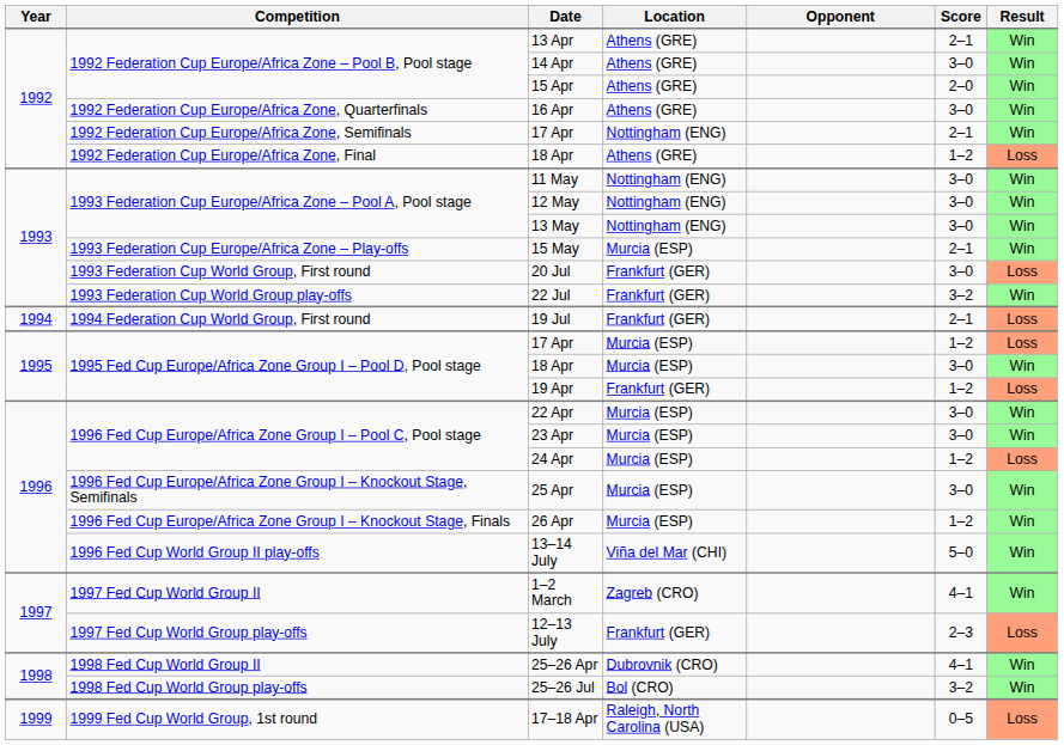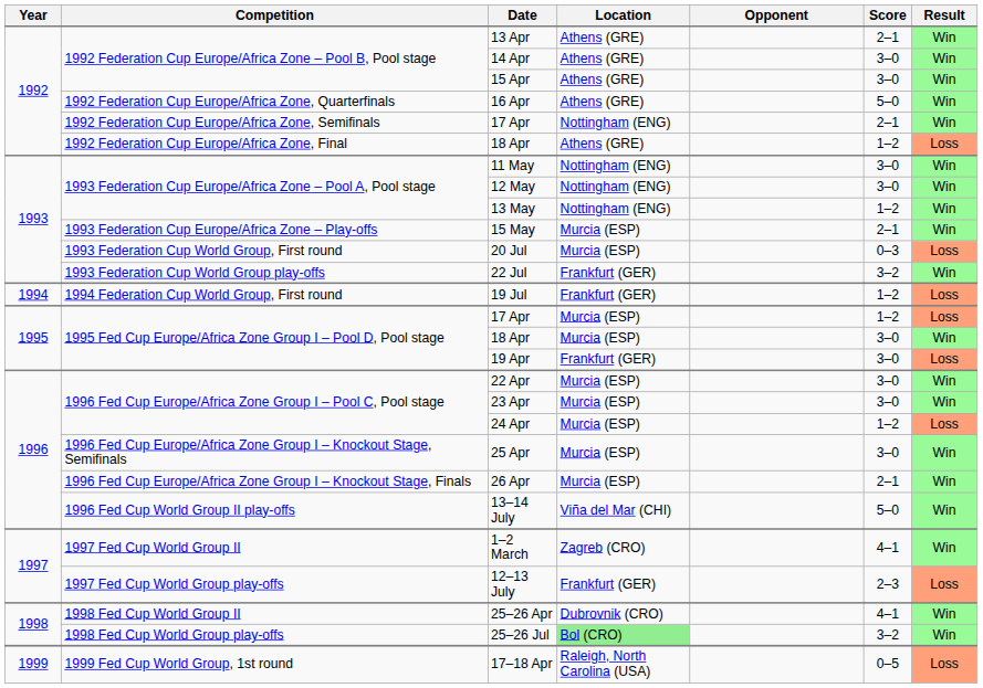 <table class="wikitable collapsible collapsed">
 <tr>
 <th width="60">Year</th>
 <th width="500">Competition</th>
 <th width="75">Date</th>
 <th width="150">Location</th>
 <th width="200">Opponent</th>
 <th width="50">Score</th>
 <th width="70">Result</th>
 </tr>
 <tr style="border-top:2px solid gray;">
 <td align="center" rowspan="6"><a href='#'>1992</a></td>
 <td align="left" rowspan="3"><a href='#'>1992 Federation Cup Europe/Africa Zone – Pool B</a>, Pool stage</td>
 <td>13 Apr</td>
 <td><a href='#'>Athens</a> (GRE)</td>
 <td></td>
 <td align="center">2–1</td>
 <td align="center" bgcolor="#98FB98">Win</td>
 </tr>
 <tr>
 <td>14 Apr</td>
 <td><a href='#'>Athens</a> (GRE)</td>
 <td></td>
 <td align="center">3–0</td>
 <td align="center" bgcolor="#98FB98">Win</td>
 </tr>
 <tr>
 <td>15 Apr</td>
 <td><a href='#'>Athens</a> (GRE)</td>
 <td></td>
-<td align="center">2–0</td>
+<td align="center">3–0</td>
 <td align="center" bgcolor="#98FB98">Win</td>
 </tr>
 <tr>
 <td><a href='#'>1992 Federation Cup Europe/Africa Zone</a>, Quarterfinals</td>
 <td>16 Apr</td>
 <td><a href='#'>Athens</a> (GRE)</td>
 <td></td>
-<td align="center">3–0</td>
+<td align="center">5–0</td>
 <td align="center" bgcolor="#98FB98">Win</td>
 </tr>
 <tr>
 <td><a href='#'>1992 Federation Cup Europe/Africa Zone</a>, Semifinals</td>
 <td>17 Apr</td>
 <td><a href='#'>Nottingham</a> (ENG)</td>
 <td></td>
 <td align="center">2–1</td>
 <td align="center" bgcolor="#98FB98">Win</td>
 </tr>
 <tr>
 <td><a href='#'>1992 Federation Cup Europe/Africa Zone</a>, Final</td>
 <td>18 Apr</td>
 <td><a href='#'>Athens</a> (GRE)</td>
 <td></td>
 <td align="center">1–2</td>
 <td align="center" bgcolor="#FFA07A">Loss</td>
 </tr>
 <tr style="border-top:2px solid gray;">
 <td align="center" rowspan="6"><a href='#'>1993</a></td>
 <td align="left" rowspan="3"><a href='#'>1993 Federation Cup Europe/Africa Zone – Pool A</a>, Pool stage</td>
 <td>11 May</td>
 <td><a href='#'>Nottingham</a> (ENG)</td>
 <td></td>
 <td align="center">3–0</td>
 <td align="center" bgcolor="#98FB98">Win</td>
 </tr>
 <tr>
 <td>12 May</td>
 <td><a href='#'>Nottingham</a> (ENG)</td>
 <td></td>
 <td align="center">3–0</td>
 <td align="center" bgcolor="#98FB98">Win</td>
 </tr>
 <tr>
 <td>13 May</td>
 <td><a href='#'>Nottingham</a> (ENG)</td>
 <td></td>
-<td align="center">3–0</td>
+<td align="center">1–2</td>
 <td align="center" bgcolor="#98FB98">Win</td>
 </tr>
 <tr>
 <td><a href='#'>1993 Federation Cup Europe/Africa Zone – Play-offs</a></td>
 <td>15 May</td>
 <td><a href='#'>Murcia</a> (ESP)</td>
 <td></td>
 <td align="center">2–1</td>
 <td align="center" bgcolor="#98FB98">Win</td>
 </tr>
 <tr>
 <td><a href='#'>1993 Federation Cup World Group</a>, First round</td>
 <td>20 Jul</td>
-<td><a href='#'>Frankfurt</a> (GER)</td>
+<td><a href='#'>Murcia</a> (ESP)</td>
 <td></td>
-<td align="center">3–0</td>
+<td align="center">0–3</td>
 <td align="center" bgcolor="#FFA07A">Loss</td>
 </tr>
 <tr>
 <td><a href='#'>1993 Federation Cup World Group play-offs</a></td>
 <td>22 Jul</td>
 <td><a href='#'>Frankfurt</a> (GER)</td>
 <td></td>
 <td align="center">3–2</td>
 <td align="center" bgcolor="#98FB98">Win</td>
 </tr>
 <tr>
 </tr>
 <tr style="border-top:2px solid gray;">
 <td align="center" rowspan="1"><a href='#'>1994</a></td>
 <td><a href='#'>1994 Federation Cup World Group</a>, First round</td>
 <td>19 Jul</td>
 <td><a href='#'>Frankfurt</a> (GER)</td>
 <td></td>
-<td align="center">2–1</td>
+<td align="center">1–2</td>
 <td align="center" bgcolor="#FFA07A">Loss</td>
 </tr>
 <tr style="border-top:2px solid gray;">
 <td align="center" rowspan="3"><a href='#'>1995</a></td>
 <td align="left" rowspan="3"><a href='#'>1995 Fed Cup Europe/Africa Zone Group I – Pool D</a>, Pool stage</td>
 <td>17 Apr</td>
 <td><a href='#'>Murcia</a> (ESP)</td>
 <td></td>
 <td align="center">1–2</td>
 <td align="center" bgcolor="#FFA07A">Loss</td>
 </tr>
 <tr>
 <td>18 Apr</td>
 <td><a href='#'>Murcia</a> (ESP)</td>
 <td></td>
 <td align="center">3–0</td>
 <td align="center" bgcolor="#98FB98">Win</td>
 </tr>
 <tr>
 <td>19 Apr</td>
 <td><a href='#'>Frankfurt</a> (GER)</td>
 <td></td>
-<td align="center">1–2</td>
+<td align="center">3–0</td>
 <td align="center" bgcolor="#FFA07A">Loss</td>
 </tr>
 <tr style="border-top:2px solid gray;">
 <td align="center" rowspan="6"><a href='#'>1996</a></td>
 <td align="left" rowspan="3"><a href='#'>1996 Fed Cup Europe/Africa Zone Group I – Pool C</a>, Pool stage</td>
 <td>22 Apr</td>
 <td><a href='#'>Murcia</a> (ESP)</td>
 <td></td>
 <td align="center">3–0</td>
 <td align="center" bgcolor="#98FB98">Win</td>
 </tr>
 <tr>
 <td>23 Apr</td>
 <td><a href='#'>Murcia</a> (ESP)</td>
 <td></td>
 <td align="center">3–0</td>
 <td align="center" bgcolor="#98FB98">Win</td>
 </tr>
 <tr>
 <td>24 Apr</td>
 <td><a href='#'>Murcia</a> (ESP)</td>
 <td></td>
 <td align="center">1–2</td>
 <td align="center" bgcolor="#FFA07A">Loss</td>
 </tr>
 <tr>
 <td><a href='#'>1996 Fed Cup Europe/Africa Zone Group I – Knockout Stage</a>, Semifinals</td>
 <td>25 Apr</td>
 <td><a href='#'>Murcia</a> (ESP)</td>
 <td></td>
 <td align="center">3–0</td>
 <td align="center" bgcolor="#98FB98">Win</td>
 </tr>
 <tr>
 <td><a href='#'>1996 Fed Cup Europe/Africa Zone Group I – Knockout Stage</a>, Finals</td>
 <td>26 Apr</td>
 <td><a href='#'>Murcia</a> (ESP)</td>
 <td></td>
-<td align="center">1–2</td>
+<td align="center">2–1</td>
 <td align="center" bgcolor="#98FB98">Win</td>
 </tr>
 <tr>
 <td><a href='#'>1996 Fed Cup World Group II play-offs</a></td>
 <td>13–14 July</td>
 <td><a href='#'>Viña del Mar</a> (CHI)</td>
 <td></td>
 <td align="center">5–0</td>
 <td align="center" bgcolor="#98FB98">Win</td>
 </tr>
 <tr style="border-top:2px solid gray;">
 <td align="center" rowspan="2"><a href='#'>1997</a></td>
 <td><a href='#'>1997 Fed Cup World Group II</a></td>
 <td>1–2 March</td>
 <td><a href='#'>Zagreb</a> (CRO)</td>
 <td></td>
 <td align="center">4–1</td>
 <td align="center" bgcolor="#98FB98">Win</td>
 </tr>
 <tr>
 <td><a href='#'>1997 Fed Cup World Group play-offs</a></td>
 <td>12–13 July</td>
 <td><a href='#'>Frankfurt</a> (GER)</td>
 <td></td>
 <td align="center">2–3</td>
 <td align="center" bgcolor="#FFA07A">Loss</td>
 </tr>
 <tr style="border-top:2px solid gray;">
 <td align="center" rowspan="2"><a href='#'>1998</a></td>
 <td><a href='#'>1998 Fed Cup World Group II</a></td>
 <td>25–26 Apr</td>
 <td><a href='#'>Dubrovnik</a> (CRO)</td>
 <td></td>
 <td align="center">4–1</td>
 <td align="center" bgcolor="#98FB98">Win</td>
 </tr>
 <tr>
 <td><a href='#'>1998 Fed Cup World Group play-offs</a></td>
 <td>25–26 Jul</td>
-<td><a href='#'>Bol</a> (CRO)</td>
+<td style="background: lightgreen;"><a href='#'>Bol</a> (CRO)</td>
 <td></td>
 <td align="center">3–2</td>
 <td align="center" bgcolor="#98FB98">Win</td>
 </tr>
 <tr>
 </tr>
 <tr style="border-top:2px solid gray;">
 <td align="center" rowspan="1"><a href='#'>1999</a></td>
 <td><a href='#'>1999 Fed Cup World Group</a>, 1st round</td>
 <td>17–18 Apr</td>
 <td><a href='#'>Raleigh, North Carolina</a> (USA)</td>
 <td></td>
 <td align="center">0–5</td>
 <td align="center" bgcolor="#FFA07A">Loss</td>
 </tr>
 </table>
